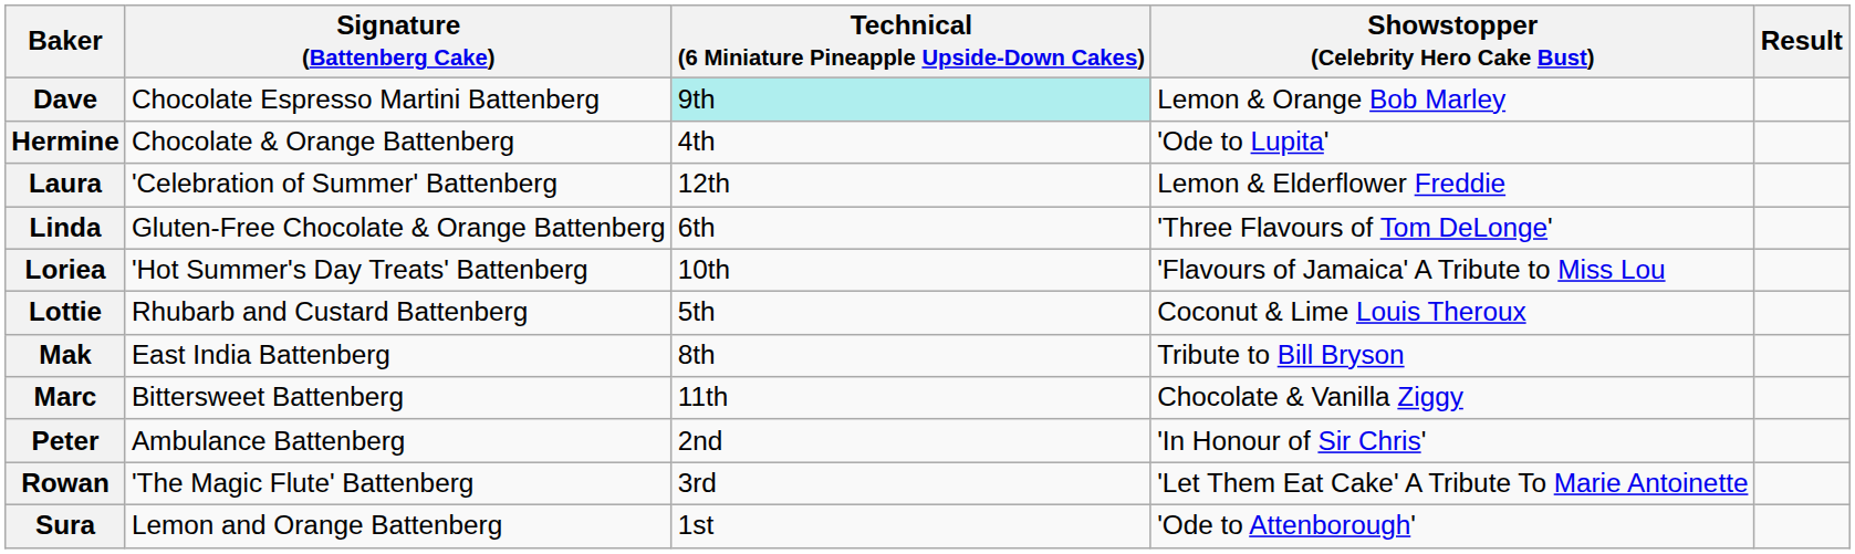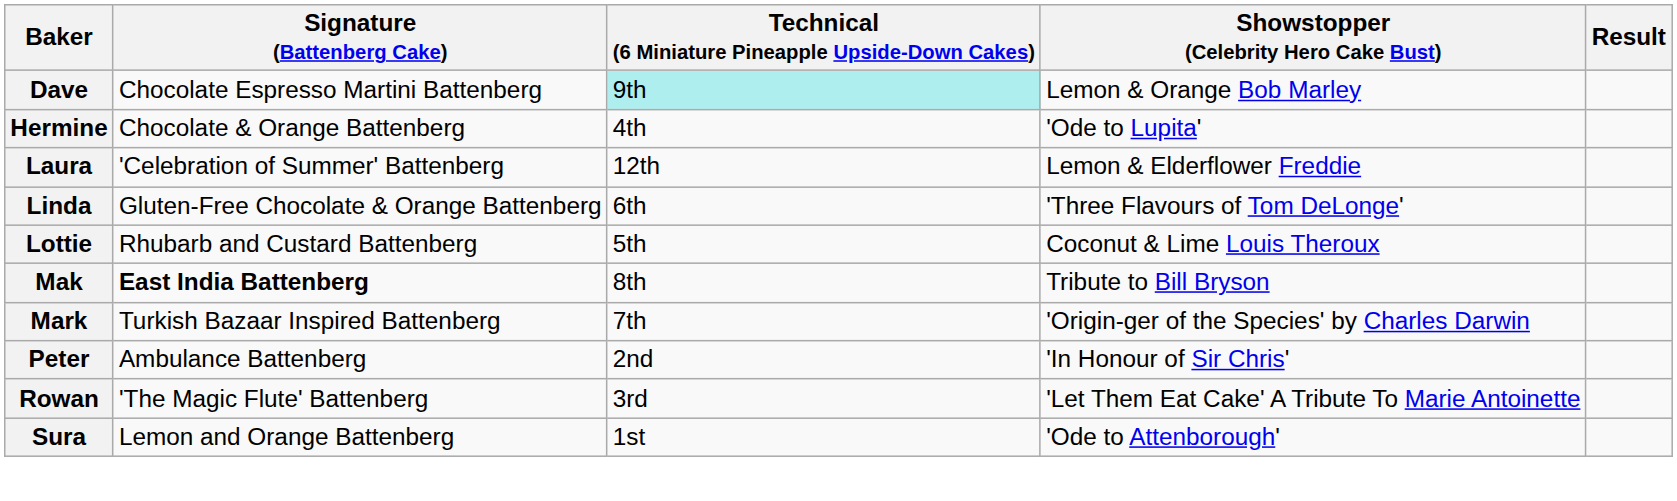 <table class="wikitable sortable col3center sticky-header">
 <tr>
 <th scope="col">Baker</th>
 <th scope="col" class="unsortable">Signature<br><small>(<a href='#'>Battenberg Cake</a>)</small></th>
 <th scope="col">Technical<br><small>(6 Miniature Pineapple <a href='#'>Upside-Down Cakes</a>)</small></th>
 <th scope="col" class="unsortable">Showstopper<br><small>(Celebrity Hero Cake <a href='#'>Bust</a>)</small></th>
 <th scope="col">Result</th>
 </tr>
 <tr>
 <th scope="row">Dave</th>
 <td>Chocolate Espresso Martini Battenberg</td>
 <td style="background: paleturquoise;">9th</td>
 <td>Lemon & Orange <a href='#'>Bob Marley</a></td>
 <td></td>
 </tr>
 <tr>
 <th scope="row">Hermine</th>
 <td>Chocolate & Orange Battenberg</td>
 <td>4th</td>
 <td>'Ode to <a href='#'>Lupita</a>'</td>
 <td></td>
 </tr>
 <tr>
 <th scope="row">Laura</th>
 <td>'Celebration of Summer' Battenberg</td>
 <td>12th</td>
 <td>Lemon & Elderflower <a href='#'>Freddie</a></td>
 <td></td>
 </tr>
 <tr>
 <th scope="row">Linda</th>
 <td>Gluten-Free Chocolate & Orange Battenberg</td>
 <td>6th</td>
 <td>'Three Flavours of <a href='#'>Tom DeLonge</a>'</td>
 <td></td>
 </tr>
 <tr>
-<th scope="row">Loriea</th>
-<td>'Hot Summer's Day Treats' Battenberg</td>
-<td>10th</td>
-<td>'Flavours of Jamaica' A Tribute to <a href='#'>Miss Lou</a></td>
-<td></td>
-</tr>
-<tr>
 <th scope="row">Lottie</th>
 <td>Rhubarb and Custard Battenberg</td>
 <td>5th</td>
 <td>Coconut & Lime <a href='#'>Louis Theroux</a></td>
 <td></td>
 </tr>
 <tr>
 <th scope="row">Mak</th>
-<td>East India Battenberg</td>
+<td><strong>East India Battenberg</strong></td>
 <td>8th</td>
 <td>Tribute to <a href='#'>Bill Bryson</a></td>
 <td></td>
 </tr>
 <tr>
-<th scope="row">Marc</th>
-<td>Bittersweet Battenberg</td>
-<td>11th</td>
-<td>Chocolate & Vanilla <a href='#'>Ziggy</a></td>
+<th scope="row">Mark</th>
+<td>Turkish Bazaar Inspired Battenberg</td>
+<td>7th</td>
+<td>'Origin-ger of the Species' by <a href='#'>Charles Darwin</a></td>
 <td></td>
 </tr>
 <tr>
 <th scope="row">Peter</th>
 <td>Ambulance Battenberg</td>
 <td>2nd</td>
 <td>'In Honour of <a href='#'>Sir Chris</a>'</td>
 <td></td>
 </tr>
 <tr>
 <th scope="row">Rowan</th>
 <td>'The Magic Flute' Battenberg</td>
 <td>3rd</td>
 <td>'Let Them Eat Cake' A Tribute To <a href='#'>Marie Antoinette</a></td>
 <td></td>
 </tr>
 <tr>
 <th scope="row">Sura</th>
 <td>Lemon and Orange Battenberg</td>
 <td>1st</td>
 <td>'Ode to <a href='#'>Attenborough</a>'</td>
 <td></td>
 </tr>
 </table>
